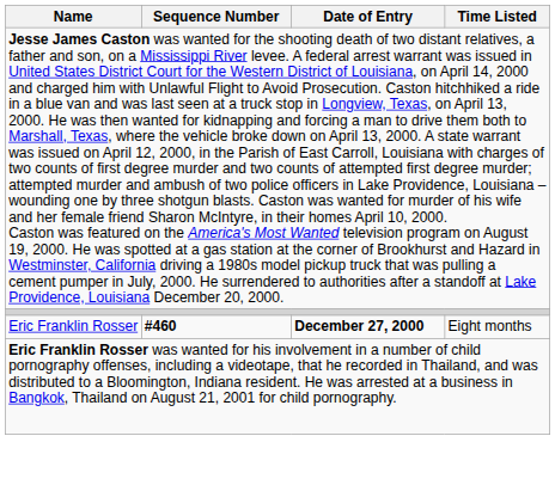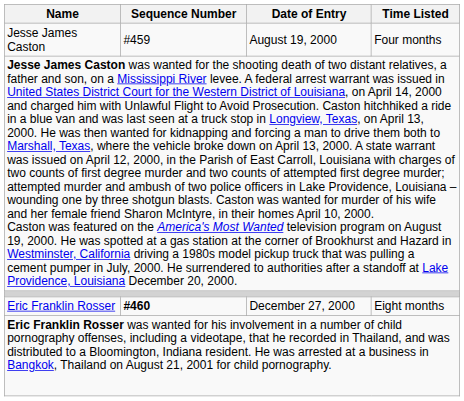 <table class="wikitable">
 <tr>
 <th>Name</th>
 <th>Sequence Number</th>
 <th>Date of Entry</th>
 <th>Time Listed</th>
+</tr>
+<tr>
+<td height="10">Jesse James Caston</td>
+<td>#459</td>
+<td>August 19, 2000</td>
+<td>Four months</td>
 </tr>
 <tr>
 <td colspan="4" valign="top" height="100"><strong>Jesse James Caston</strong> was wanted for the shooting death of two distant relatives, a father and son, on a <a href='#'>Mississippi River</a> levee. A federal arrest warrant was issued in <a href='#'>United States District Court for the Western District of Louisiana</a>, on April 14, 2000 and charged him with Unlawful Flight to Avoid Prosecution. Caston hitchhiked a ride in a blue van and was last seen at a truck stop in <a href='#'>Longview, Texas</a>, on April 13, 2000. He was then wanted for kidnapping and forcing a man to drive them both to <a href='#'>Marshall, Texas</a>, where the vehicle broke down on April 13, 2000. A state warrant was issued on April 12, 2000, in the Parish of East Carroll, Louisiana with charges of two counts of first degree murder and two counts of attempted first degree murder; attempted murder and ambush of two police officers in Lake Providence, Louisiana – wounding one by three shotgun blasts. Caston was wanted for murder of his wife and her female friend Sharon McIntyre, in their homes April 10, 2000.<br>Caston was featured on the <em><a href='#'>America's Most Wanted</a></em> television program on August 19, 2000. He was spotted at a gas station at the corner of Brookhurst and Hazard in <a href='#'>Westminster, California</a> driving a 1980s model pickup truck that was pulling a cement pumper in July, 2000. He surrendered to authorities after a standoff at <a href='#'>Lake Providence, Louisiana</a> December 20, 2000.</td>
 </tr>
 <tr>
 <td colSpan="4" style="background-color:lightgrey;"></td>
 </tr>
 <tr>
 <td height="10"><a href='#'>Eric Franklin Rosser</a></td>
 <td><strong>#460</strong></td>
-<td><strong>December 27, 2000</strong></td>
+<td>December 27, 2000</td>
 <td>Eight months</td>
 </tr>
 <tr>
 <td colspan="4" valign="top" height="100"><strong>Eric Franklin Rosser</strong> was wanted for his involvement in a number of child pornography offenses, including a videotape, that he recorded in Thailand, and was distributed to a Bloomington, Indiana resident. He was arrested at a business in <a href='#'>Bangkok</a>, Thailand on August 21, 2001 for child pornography.</td>
 </tr>
 </table>
